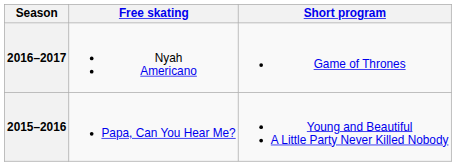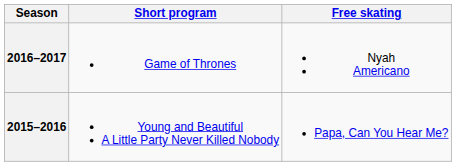 <table class=wikitable style=text-align:center>
 <tr>
 <th>Season</th>
+<th><a href='#'>Short program</a></th>
 <th><a href='#'>Free skating</a></th>
-<th><a href='#'>Short program</a></th>
 </tr>
 <tr>
 <th>2016–2017 <br> </th>
+<td><br><ul><li><a href='#'>Game of Thrones</a> <br></li></ul></td>
 <td><br><ul><li>Nyah <br></li><li><a href='#'>Americano</a> <br></li></ul></td>
-<td><br><ul><li><a href='#'>Game of Thrones</a> <br></li></ul></td>
 </tr>
 <tr>
 <th>2015–2016 <br> </th>
+<td><br><ul><li><a href='#'>Young and Beautiful</a> <br></li><li><a href='#'>A Little Party Never Killed Nobody</a> <br></li></ul></td>
 <td><br><ul><li><a href='#'>Papa, Can You Hear Me?</a> <br></li></ul></td>
-<td><br><ul><li><a href='#'>Young and Beautiful</a> <br></li><li><a href='#'>A Little Party Never Killed Nobody</a> <br></li></ul></td>
 </tr>
 </table>
